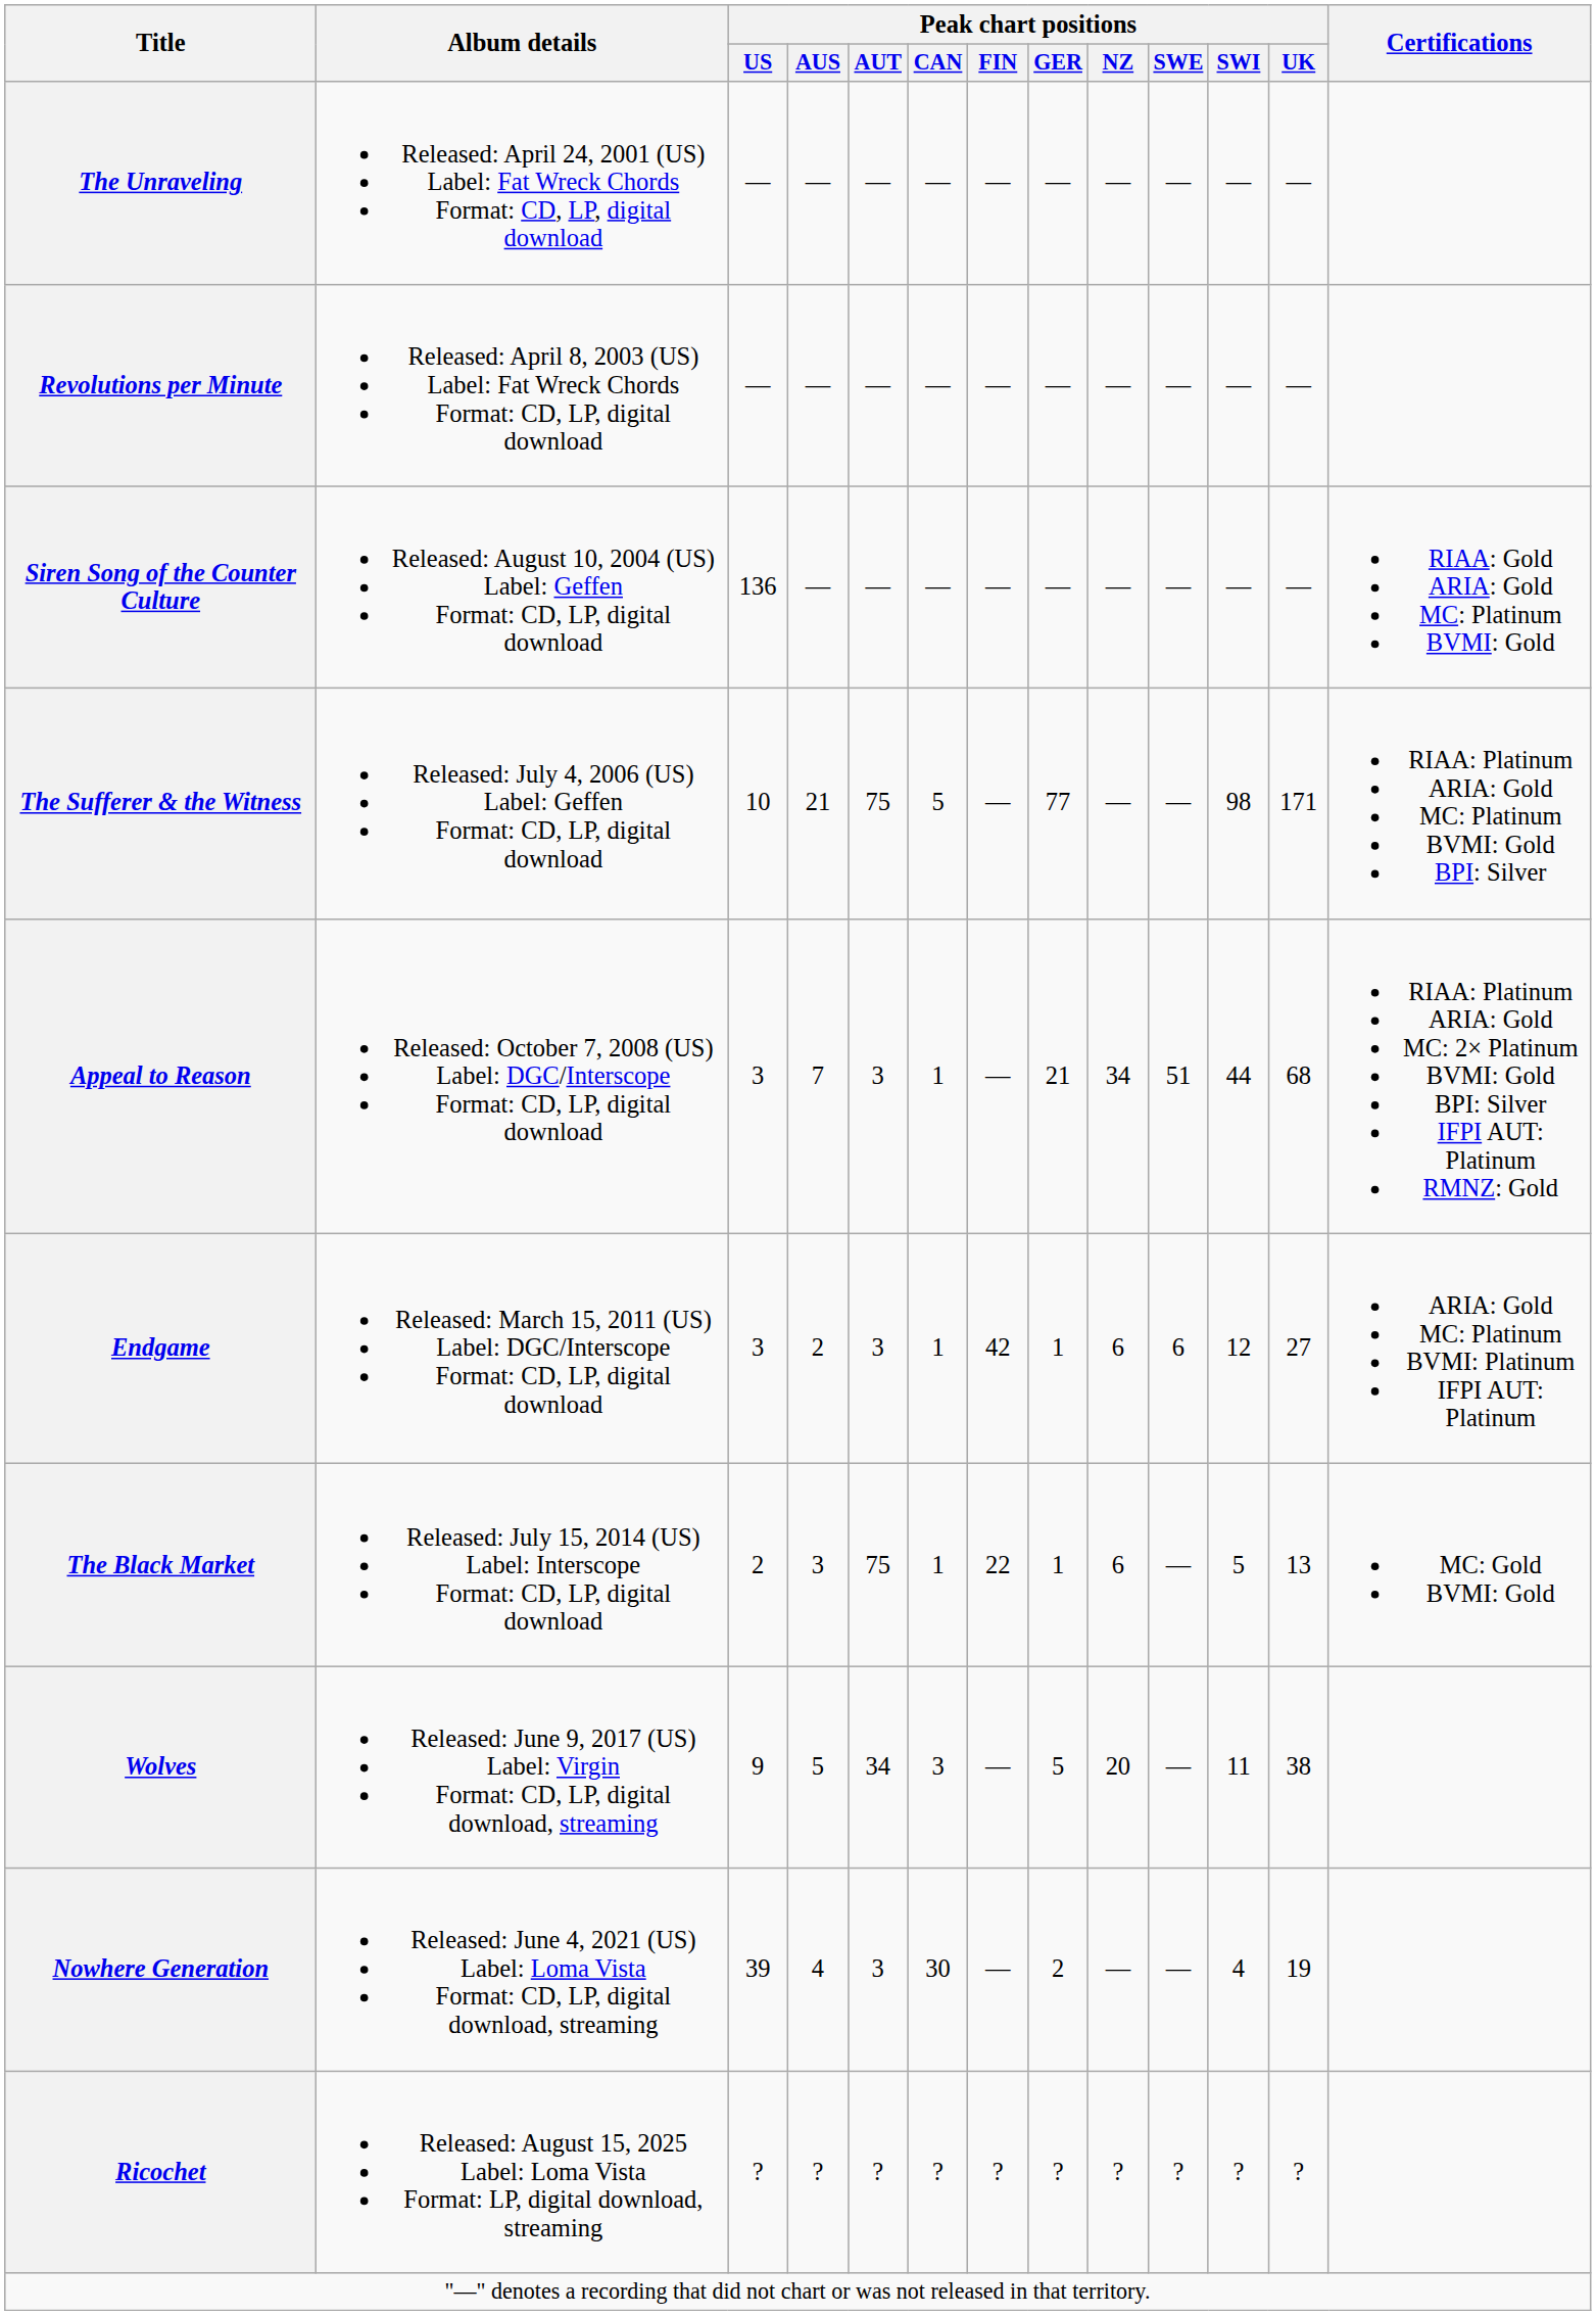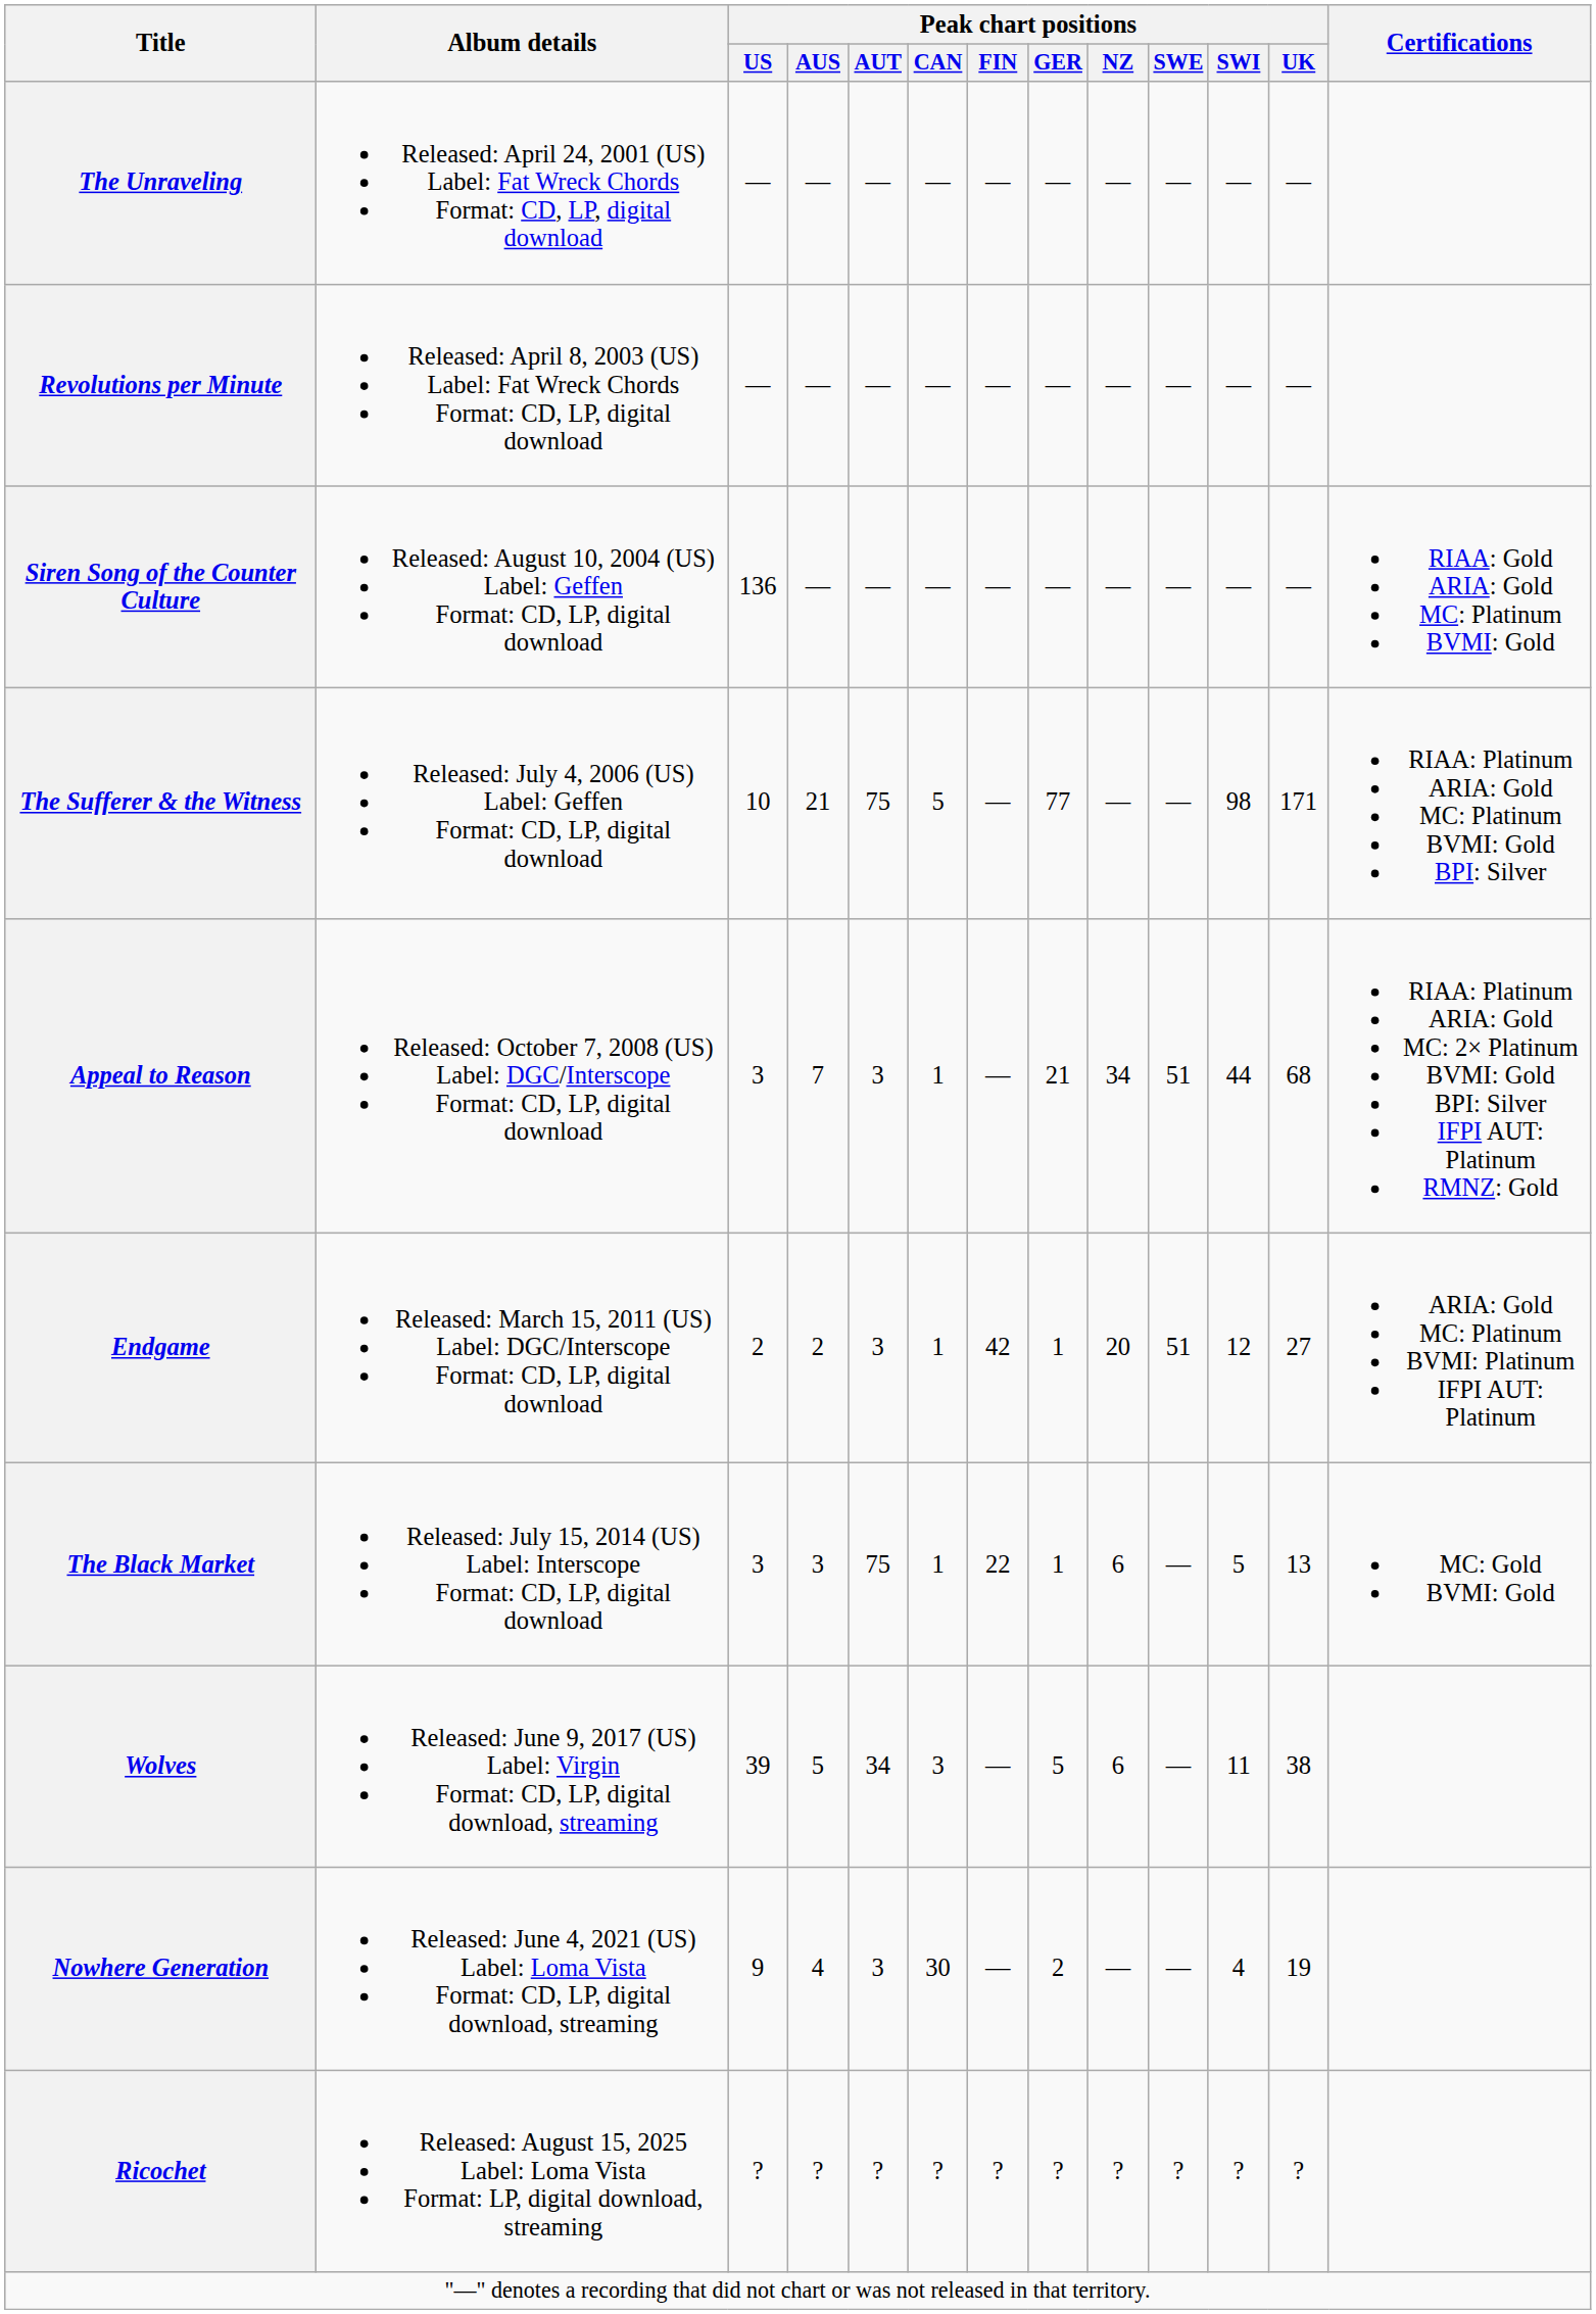 <table class="wikitable plainrowheaders" style="text-align:center;" border="1">
 <tr>
 <th scope="col" rowspan="2" style="width:12em;">Title</th>
 <th scope="col" rowspan="2" style="width:16em;">Album details</th>
 <th scope="col" colspan="10">Peak chart positions</th>
 <th scope="col" rowspan="2" style="width:10em;"><a href='#'>Certifications</a></th>
 </tr>
 <tr>
 <th scope="col" style="width:2.2em;font-size:90%;"><a href='#'>US</a><br></th>
 <th scope="col" style="width:2.2em;font-size:90%;"><a href='#'>AUS</a><br></th>
 <th scope="col" style="width:2.2em;font-size:90%;"><a href='#'>AUT</a><br></th>
 <th scope="col" style="width:2.2em;font-size:90%;"><a href='#'>CAN</a><br></th>
 <th scope="col" style="width:2.2em;font-size:90%;"><a href='#'>FIN</a><br></th>
 <th scope="col" style="width:2.2em;font-size:90%;"><a href='#'>GER</a><br></th>
 <th scope="col" style="width:2.2em;font-size:90%;"><a href='#'>NZ</a><br></th>
 <th scope="col" style="width:2.2em;font-size:90%;"><a href='#'>SWE</a><br></th>
 <th scope="col" style="width:2.2em;font-size:90%;"><a href='#'>SWI</a><br></th>
 <th scope="col" style="width:2.2em;font-size:90%;"><a href='#'>UK</a><br></th>
 </tr>
 <tr>
 <th scope="row"><em><a href='#'>The Unraveling</a></em></th>
 <td><br><ul><li>Released: April 24, 2001 <span>(US)</span></li><li>Label: <a href='#'>Fat Wreck Chords</a></li><li>Format: <a href='#'>CD</a>, <a href='#'>LP</a>, <a href='#'>digital download</a></li></ul></td>
 <td>—</td>
 <td>—</td>
 <td>—</td>
 <td>—</td>
 <td>—</td>
 <td>—</td>
 <td>—</td>
 <td>—</td>
 <td>—</td>
 <td>—</td>
 <td></td>
 </tr>
 <tr>
 <th scope="row"><em><a href='#'>Revolutions per Minute</a></em></th>
 <td><br><ul><li>Released: April 8, 2003 <span>(US)</span></li><li>Label: Fat Wreck Chords</li><li>Format: CD, LP, digital download</li></ul></td>
 <td>—</td>
 <td>—</td>
 <td>—</td>
 <td>—</td>
 <td>—</td>
 <td>—</td>
 <td>—</td>
 <td>—</td>
 <td>—</td>
 <td>—</td>
 <td></td>
 </tr>
 <tr>
 <th scope="row"><em><a href='#'>Siren Song of the Counter Culture</a></em></th>
 <td><br><ul><li>Released: August 10, 2004 <span>(US)</span></li><li>Label: <a href='#'>Geffen</a></li><li>Format: CD, LP, digital download</li></ul></td>
 <td>136</td>
 <td>—</td>
 <td>—</td>
 <td>—</td>
 <td>—</td>
 <td>—</td>
 <td>—</td>
 <td>—</td>
 <td>—</td>
 <td>—</td>
 <td><br><ul><li><a href='#'>RIAA</a>: Gold</li><li><a href='#'>ARIA</a>: Gold</li><li><a href='#'>MC</a>: Platinum</li><li><a href='#'>BVMI</a>: Gold</li></ul></td>
 </tr>
 <tr>
 <th scope="row"><em><a href='#'>The Sufferer & the Witness</a></em></th>
 <td><br><ul><li>Released: July 4, 2006 <span>(US)</span></li><li>Label: Geffen</li><li>Format: CD, LP, digital download</li></ul></td>
 <td>10</td>
 <td>21</td>
 <td>75</td>
 <td>5</td>
 <td>—</td>
 <td>77</td>
 <td>—</td>
 <td>—</td>
 <td>98</td>
 <td>171</td>
 <td><br><ul><li>RIAA: Platinum</li><li>ARIA: Gold</li><li>MC: Platinum</li><li>BVMI: Gold</li><li><a href='#'>BPI</a>: Silver</li></ul></td>
 </tr>
 <tr>
 <th scope="row"><em><a href='#'>Appeal to Reason</a></em></th>
 <td><br><ul><li>Released: October 7, 2008 <span>(US)</span></li><li>Label: <a href='#'>DGC</a>/<a href='#'>Interscope</a></li><li>Format: CD, LP, digital download</li></ul></td>
 <td>3</td>
 <td>7</td>
 <td>3</td>
 <td>1</td>
 <td>—</td>
 <td>21</td>
 <td>34</td>
 <td>51</td>
 <td>44</td>
 <td>68</td>
 <td><br><ul><li>RIAA: Platinum</li><li>ARIA: Gold</li><li>MC: 2× Platinum</li><li>BVMI: Gold</li><li>BPI: Silver</li><li><a href='#'>IFPI</a> AUT: Platinum</li><li><a href='#'>RMNZ</a>: Gold</li></ul></td>
 </tr>
 <tr>
 <th scope="row"><em><a href='#'>Endgame</a></em></th>
 <td><br><ul><li>Released: March 15, 2011 <span>(US)</span></li><li>Label: DGC/Interscope</li><li>Format: CD, LP, digital download</li></ul></td>
-<td>3</td>
+<td>2</td>
 <td>2</td>
 <td>3</td>
 <td>1</td>
 <td>42</td>
 <td>1</td>
-<td>6</td>
-<td>6</td>
+<td>20</td>
+<td>51</td>
 <td>12</td>
 <td>27</td>
 <td><br><ul><li>ARIA: Gold</li><li>MC: Platinum</li><li>BVMI: Platinum</li><li>IFPI AUT: Platinum</li></ul></td>
 </tr>
 <tr>
 <th scope="row"><em><a href='#'>The Black Market</a></em></th>
 <td><br><ul><li>Released: July 15, 2014 <span>(US)</span></li><li>Label: Interscope</li><li>Format: CD, LP, digital download</li></ul></td>
-<td>2</td>
+<td>3</td>
 <td>3</td>
 <td>75</td>
 <td>1</td>
 <td>22</td>
 <td>1</td>
 <td>6</td>
 <td>—</td>
 <td>5</td>
 <td>13</td>
 <td><br><ul><li>MC: Gold</li><li>BVMI: Gold</li></ul></td>
 </tr>
 <tr>
 <th scope="row"><em><a href='#'>Wolves</a></em></th>
 <td><br><ul><li>Released: June 9, 2017 <span>(US)</span></li><li>Label: <a href='#'>Virgin</a></li><li>Format: CD, LP, digital download, <a href='#'>streaming</a></li></ul></td>
-<td>9</td>
+<td>39</td>
 <td>5</td>
 <td>34</td>
 <td>3</td>
 <td>—</td>
 <td>5</td>
-<td>20</td>
+<td>6</td>
 <td>—</td>
 <td>11</td>
 <td>38</td>
 <td></td>
 </tr>
 <tr>
 <th scope="row"><em><a href='#'>Nowhere Generation</a></em></th>
 <td><br><ul><li>Released: June 4, 2021 <span>(US)</span></li><li>Label: <a href='#'>Loma Vista</a></li><li>Format: CD, LP, digital download, streaming</li></ul></td>
-<td>39</td>
+<td>9</td>
 <td>4</td>
 <td>3</td>
 <td>30</td>
 <td>—</td>
 <td>2</td>
 <td>—</td>
 <td>—</td>
 <td>4</td>
 <td>19</td>
 <td></td>
 </tr>
 <tr>
 <th scope="row"><em><a href='#'>Ricochet</a></em></th>
 <td><br><ul><li>Released: August 15, 2025</li><li>Label: Loma Vista</li><li>Format: LP, digital download, streaming</li></ul></td>
 <td>?</td>
 <td>?</td>
 <td>?</td>
 <td>?</td>
 <td>?</td>
 <td>?</td>
 <td>?</td>
 <td>?</td>
 <td>?</td>
 <td>?</td>
 <td></td>
 </tr>
 <tr>
 <td colspan="13" style="font-size:90%">"—" denotes a recording that did not chart or was not released in that territory.</td>
 </tr>
 </table>
